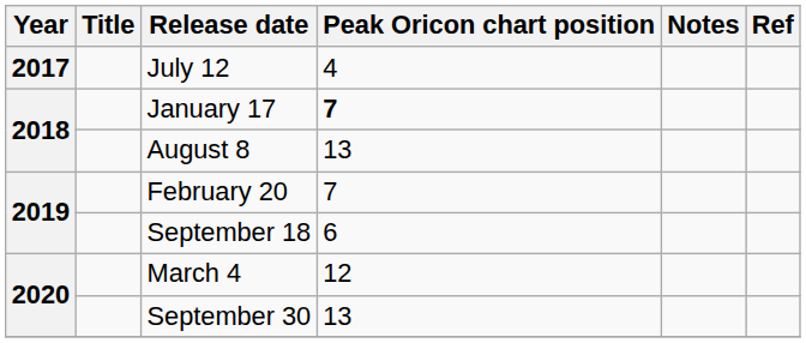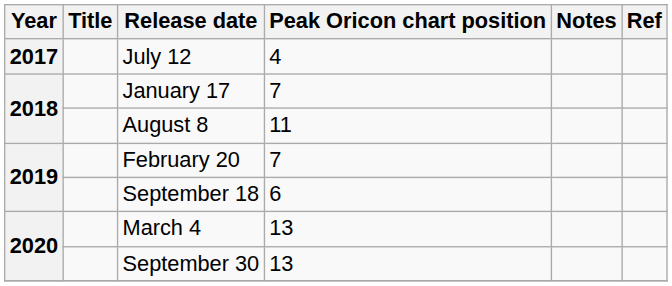 <table class="wikitable" text-align: center>
 <tr>
 <th>Year</th>
 <th>Title</th>
 <th>Release date</th>
 <th>Peak Oricon chart position</th>
 <th>Notes</th>
 <th>Ref</th>
 </tr>
 <tr>
 <th>2017</th>
 <td></td>
 <td>July 12</td>
 <td>4</td>
 <td></td>
 <td></td>
 </tr>
 <tr>
 <th rowspan=2>2018</th>
 <td></td>
 <td>January 17</td>
-<td><strong>7</strong></td>
+<td>7</td>
 <td></td>
 <td></td>
 </tr>
 <tr>
 <td></td>
 <td>August 8</td>
-<td>13</td>
+<td>11</td>
 <td></td>
 <td></td>
 </tr>
 <tr>
 <th rowspan=2>2019</th>
 <td></td>
 <td>February 20</td>
 <td>7</td>
 <td></td>
 <td></td>
 </tr>
 <tr>
 <td></td>
 <td>September 18</td>
 <td>6</td>
 <td></td>
 <td></td>
 </tr>
 <tr>
 <th rowspan=2>2020</th>
 <td></td>
 <td>March 4</td>
-<td>12</td>
+<td>13</td>
 <td></td>
 <td></td>
 </tr>
 <tr>
 <td></td>
 <td>September 30</td>
 <td>13</td>
 <td></td>
 <td></td>
 </tr>
 <tr>
 </tr>
 </table>
